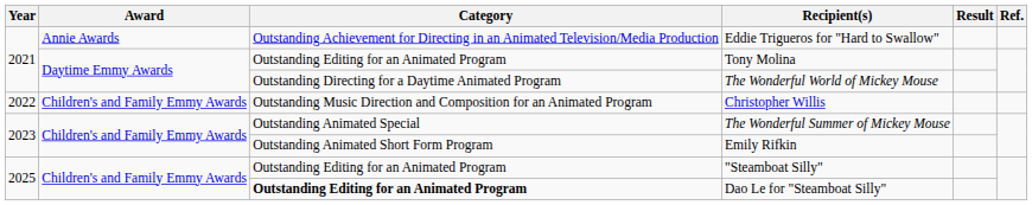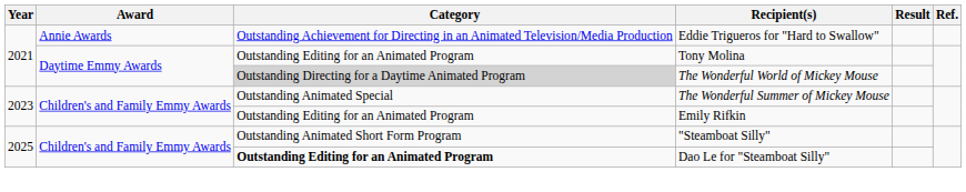 <table class="wikitable">
 <tr>
 <th>Year</th>
 <th>Award</th>
 <th>Category</th>
 <th>Recipient(s)</th>
 <th>Result</th>
 <th>Ref.</th>
 </tr>
 <tr>
 <td rowspan="3">2021</td>
 <td><a href='#'>Annie Awards</a></td>
 <td><a href='#'>Outstanding Achievement for Directing in an Animated Television/Media Production</a></td>
 <td>Eddie Trigueros for "Hard to Swallow"</td>
 <td></td>
 <td style="text-align:center;"></td>
 </tr>
 <tr>
 <td rowspan="2"><a href='#'>Daytime Emmy Awards</a></td>
 <td>Outstanding Editing for an Animated Program</td>
 <td>Tony Molina</td>
 <td></td>
 <td rowspan="2" style="text-align:center;"></td>
 </tr>
 <tr>
-<td>Outstanding Directing for a Daytime Animated Program</td>
+<td style="background: lightgrey;">Outstanding Directing for a Daytime Animated Program</td>
 <td><em>The Wonderful World of Mickey Mouse</em></td>
 <td></td>
-</tr>
-<tr>
-<td>2022</td>
-<td><a href='#'>Children's and Family Emmy Awards</a></td>
-<td>Outstanding Music Direction and Composition for an Animated Program</td>
-<td><a href='#'>Christopher Willis</a></td>
-<td></td>
-<td style="text-align:center;"></td>
 </tr>
 <tr>
 <td rowspan="2">2023</td>
 <td rowspan="2"><a href='#'>Children's and Family Emmy Awards</a></td>
 <td>Outstanding Animated Special</td>
 <td><em>The Wonderful Summer of Mickey Mouse</em></td>
 <td></td>
 <td rowspan="2" style="text-align:center;"></td>
 </tr>
 <tr>
-<td>Outstanding Animated Short Form Program</td>
+<td>Outstanding Editing for an Animated Program</td>
 <td>Emily Rifkin</td>
 <td></td>
 </tr>
 <tr>
 <td rowspan="2">2025</td>
 <td rowspan="2"><a href='#'>Children's and Family Emmy Awards</a></td>
-<td>Outstanding Editing for an Animated Program</td>
+<td>Outstanding Animated Short Form Program</td>
 <td>"Steamboat Silly"</td>
 <td></td>
 <td rowspan="2" style="text-align:center;"></td>
 </tr>
 <tr>
 <td><strong>Outstanding Editing for an Animated Program</strong></td>
 <td>Dao Le for "Steamboat Silly"</td>
 <td></td>
 </tr>
 </table>
